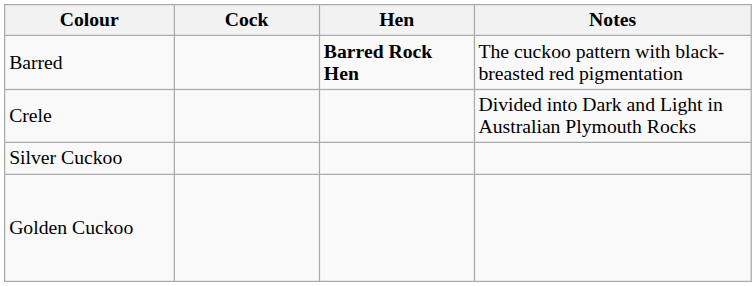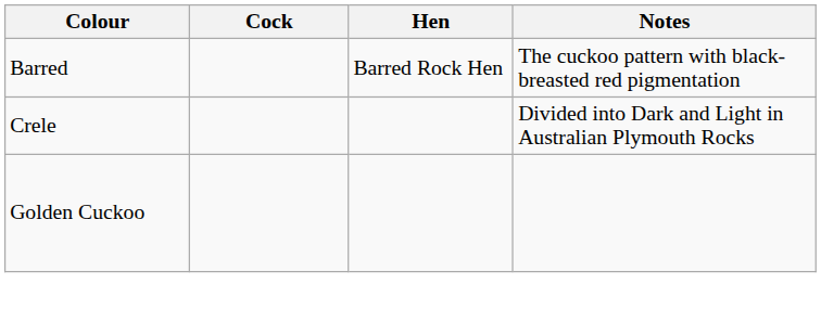 <table class="wikitable">
 <tr>
 <th style="width: 180pt;">Colour</th>
 <th style="width: 160pt;">Cock</th>
 <th style="width: 160pt;">Hen</th>
 <th style="width: 300pt;">Notes</th>
 </tr>
 <tr>
 <td>Barred</td>
 <td></td>
-<td><strong> Barred Rock Hen</strong></td>
+<td> Barred Rock Hen</td>
 <td>The cuckoo pattern with black-breasted red pigmentation</td>
 </tr>
 <tr>
 <td>Crele</td>
 <td></td>
 <td></td>
 <td>Divided into Dark and Light in Australian Plymouth Rocks</td>
 </tr>
 <tr>
-<td>Silver Cuckoo</td>
-<td></td>
-<td></td>
-<td></td>
-</tr>
-<tr>
 <td>Golden Cuckoo</td>
 <td style="height: 80px;"></td>
 <td></td>
 <td></td>
 </tr>
 </table>
